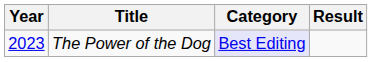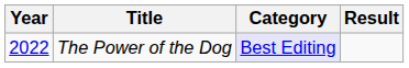 <table class="wikitable">
 <tr>
 <th>Year</th>
 <th>Title</th>
 <th>Category</th>
 <th>Result</th>
 </tr>
 <tr>
-<td><a href='#'>2023</a></td>
+<td><a href='#'>2022</a></td>
 <td><em>The Power of the Dog</em></td>
 <td style="background: lavender;"><a href='#'>Best Editing</a></td>
 <td></td>
 </tr>
 </table>
